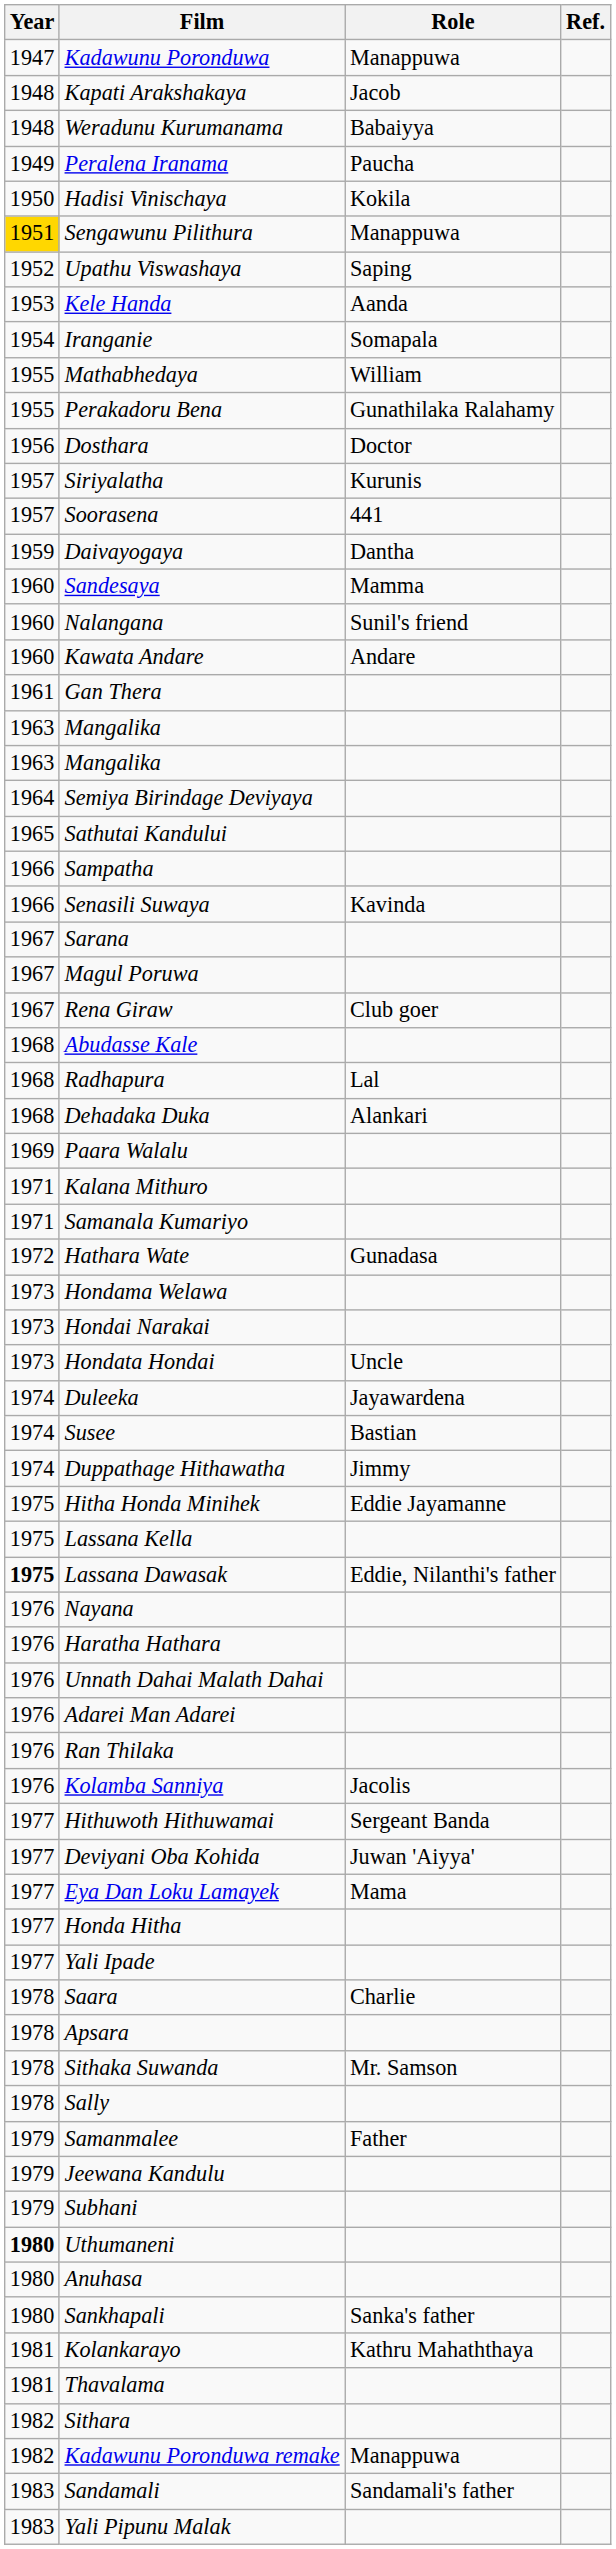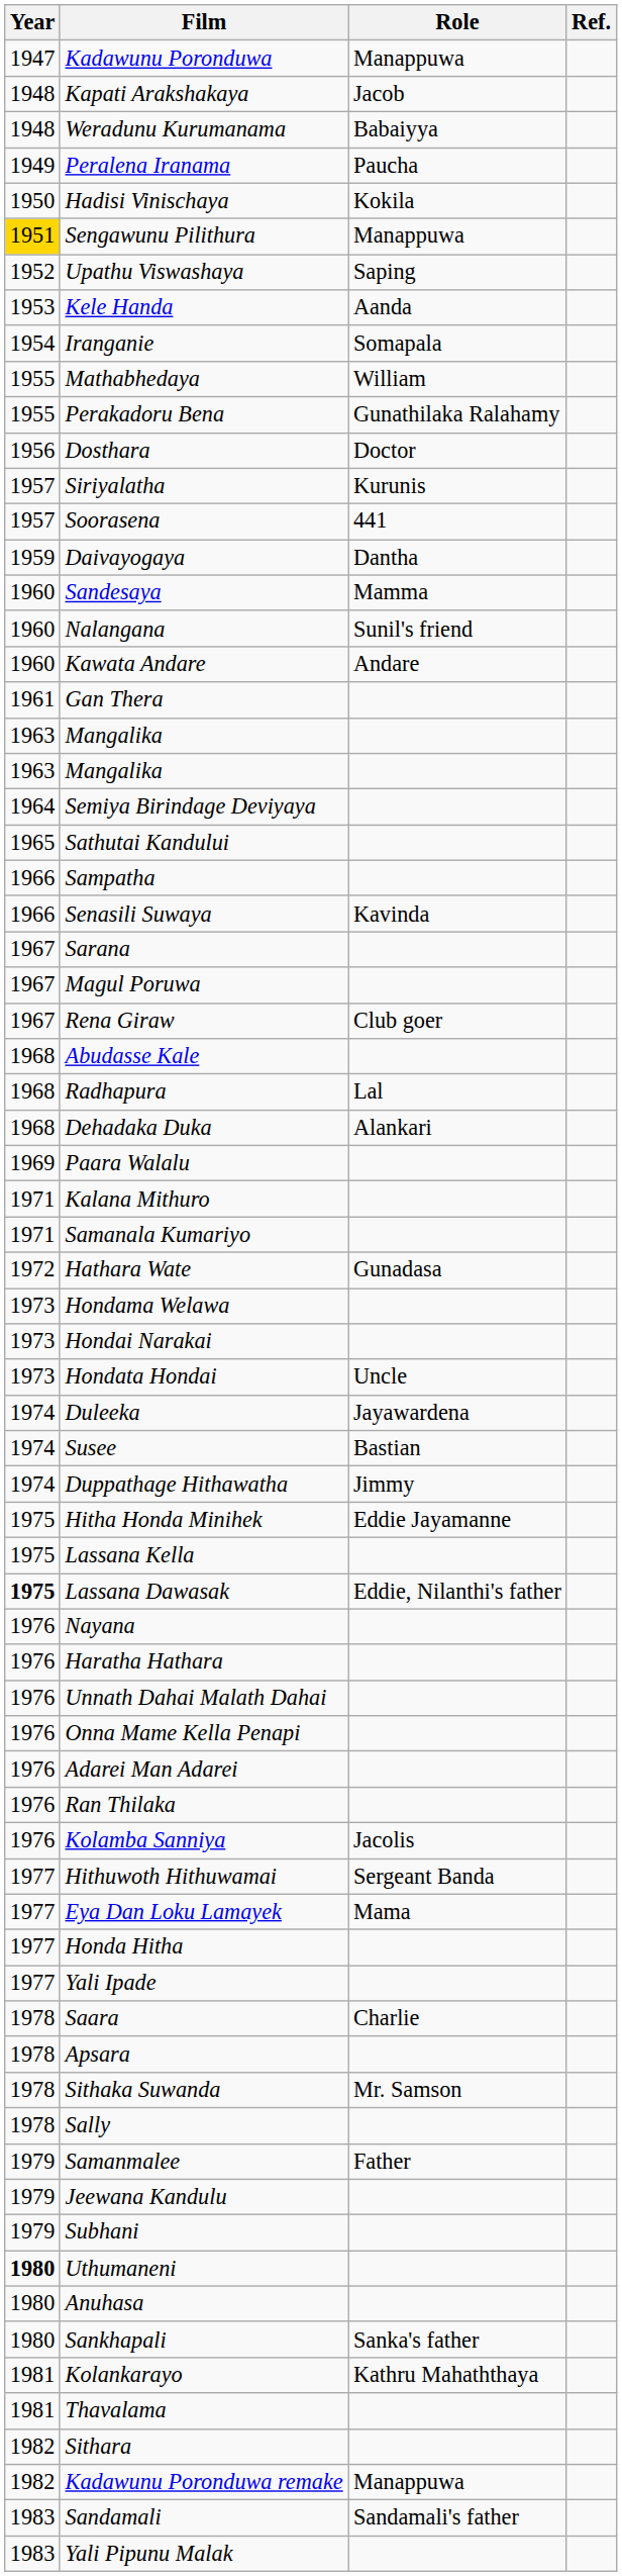 <table class="wikitable">
 <tr>
 <th>Year</th>
 <th>Film</th>
 <th>Role</th>
 <th>Ref.</th>
 </tr>
 <tr>
 <td>1947</td>
 <td><em><a href='#'>Kadawunu Poronduwa</a></em></td>
 <td>Manappuwa</td>
 <td></td>
 </tr>
 <tr>
 <td>1948</td>
 <td><em>Kapati Arakshakaya</em></td>
 <td>Jacob</td>
 <td></td>
 </tr>
 <tr>
 <td>1948</td>
 <td><em>Weradunu Kurumanama</em></td>
 <td>Babaiyya</td>
 <td></td>
 </tr>
 <tr>
 <td>1949</td>
 <td><em><a href='#'>Peralena Iranama</a></em></td>
 <td>Paucha</td>
 <td></td>
 </tr>
 <tr>
 <td>1950</td>
 <td><em>Hadisi Vinischaya</em></td>
 <td>Kokila</td>
 <td></td>
 </tr>
 <tr>
 <td style="background: gold;">1951</td>
 <td><em>Sengawunu Pilithura</em></td>
 <td>Manappuwa</td>
 <td></td>
 </tr>
 <tr>
 <td>1952</td>
 <td><em>Upathu Viswashaya</em></td>
 <td>Saping</td>
 <td></td>
 </tr>
 <tr>
 <td>1953</td>
 <td><em><a href='#'>Kele Handa</a></em></td>
 <td>Aanda</td>
 <td></td>
 </tr>
 <tr>
 <td>1954</td>
 <td><em>Iranganie</em></td>
 <td>Somapala</td>
 <td></td>
 </tr>
 <tr>
 <td>1955</td>
 <td><em>Mathabhedaya</em></td>
 <td>William</td>
 <td></td>
 </tr>
 <tr>
 <td>1955</td>
 <td><em>Perakadoru Bena</em></td>
 <td>Gunathilaka Ralahamy</td>
 <td></td>
 </tr>
 <tr>
 <td>1956</td>
 <td><em>Dosthara</em></td>
 <td>Doctor</td>
 <td></td>
 </tr>
 <tr>
 <td>1957</td>
 <td><em>Siriyalatha</em></td>
 <td>Kurunis</td>
 <td></td>
 </tr>
 <tr>
 <td>1957</td>
 <td><em>Soorasena</em></td>
 <td>441</td>
 <td></td>
 </tr>
 <tr>
 <td>1959</td>
 <td><em>Daivayogaya</em></td>
 <td>Dantha</td>
 <td></td>
 </tr>
 <tr>
 <td>1960</td>
 <td><em><a href='#'>Sandesaya</a></em></td>
 <td>Mamma</td>
 <td></td>
 </tr>
 <tr>
 <td>1960</td>
 <td><em>Nalangana</em></td>
 <td>Sunil's friend</td>
 <td></td>
 </tr>
 <tr>
 <td>1960</td>
 <td><em>Kawata Andare</em></td>
 <td>Andare</td>
 <td></td>
 </tr>
 <tr>
 <td>1961</td>
 <td><em>Gan Thera</em></td>
 <td></td>
 <td></td>
 </tr>
 <tr>
 <td>1963</td>
 <td><em>Mangalika</em></td>
 <td></td>
 <td></td>
 </tr>
 <tr>
 <td>1963</td>
 <td><em>Mangalika</em></td>
 <td></td>
 <td></td>
 </tr>
 <tr>
 <td>1964</td>
 <td><em>Semiya Birindage Deviyaya</em></td>
 <td></td>
 <td></td>
 </tr>
 <tr>
 <td>1965</td>
 <td><em>Sathutai Kandului</em></td>
 <td></td>
 <td></td>
 </tr>
 <tr>
 <td>1966</td>
 <td><em>Sampatha</em></td>
 <td></td>
 <td></td>
 </tr>
 <tr>
 <td>1966</td>
 <td><em>Senasili Suwaya</em></td>
 <td>Kavinda</td>
 <td></td>
 </tr>
 <tr>
 <td>1967</td>
 <td><em>Sarana</em></td>
 <td></td>
 <td></td>
 </tr>
 <tr>
 <td>1967</td>
 <td><em>Magul Poruwa</em></td>
 <td></td>
 <td></td>
 </tr>
 <tr>
 <td>1967</td>
 <td><em>Rena Giraw</em></td>
 <td>Club goer</td>
 <td></td>
 </tr>
 <tr>
 <td>1968</td>
 <td><em><a href='#'>Abudasse Kale</a></em></td>
 <td></td>
 <td></td>
 </tr>
 <tr>
 <td>1968</td>
 <td><em>Radhapura</em></td>
 <td>Lal</td>
 <td></td>
 </tr>
 <tr>
 <td>1968</td>
 <td><em>Dehadaka Duka</em></td>
 <td>Alankari</td>
 <td></td>
 </tr>
 <tr>
 <td>1969</td>
 <td><em>Paara Walalu</em></td>
 <td></td>
 <td></td>
 </tr>
 <tr>
 <td>1971</td>
 <td><em>Kalana Mithuro</em></td>
 <td></td>
 <td></td>
 </tr>
 <tr>
 <td>1971</td>
 <td><em>Samanala Kumariyo</em></td>
 <td></td>
 <td></td>
 </tr>
 <tr>
 <td>1972</td>
 <td><em>Hathara Wate</em></td>
 <td>Gunadasa</td>
 <td></td>
 </tr>
 <tr>
 <td>1973</td>
 <td><em>Hondama Welawa</em></td>
 <td></td>
 <td></td>
 </tr>
 <tr>
 <td>1973</td>
 <td><em>Hondai Narakai</em></td>
 <td></td>
 <td></td>
 </tr>
 <tr>
 <td>1973</td>
 <td><em>Hondata Hondai</em></td>
 <td>Uncle</td>
 <td></td>
 </tr>
 <tr>
 <td>1974</td>
 <td><em>Duleeka</em></td>
 <td>Jayawardena</td>
 <td></td>
 </tr>
 <tr>
 <td>1974</td>
 <td><em>Susee</em></td>
 <td>Bastian</td>
 <td></td>
 </tr>
 <tr>
 <td>1974</td>
 <td><em>Duppathage Hithawatha</em></td>
 <td>Jimmy</td>
 <td></td>
 </tr>
 <tr>
 <td>1975</td>
 <td><em>Hitha Honda Minihek</em></td>
 <td>Eddie Jayamanne</td>
 <td></td>
 </tr>
 <tr>
 <td>1975</td>
 <td><em>Lassana Kella</em></td>
 <td></td>
 <td></td>
 </tr>
 <tr>
 <td><strong>1975</strong></td>
 <td><em>Lassana Dawasak</em></td>
 <td>Eddie, Nilanthi's father</td>
 <td></td>
 </tr>
 <tr>
 <td>1976</td>
 <td><em>Nayana</em></td>
 <td></td>
 <td></td>
 </tr>
 <tr>
 <td>1976</td>
 <td><em>Haratha Hathara</em></td>
 <td></td>
 <td></td>
 </tr>
 <tr>
 <td>1976</td>
 <td><em>Unnath Dahai Malath Dahai</em></td>
 <td></td>
 <td></td>
 </tr>
 <tr>
 <td>1976</td>
+<td><em>Onna Mame Kella Penapi</em></td>
+<td></td>
+<td></td>
+</tr>
+<tr>
+<td>1976</td>
 <td><em>Adarei Man Adarei</em></td>
 <td></td>
 <td></td>
 </tr>
 <tr>
 <td>1976</td>
 <td><em>Ran Thilaka</em></td>
 <td></td>
 <td></td>
 </tr>
 <tr>
 <td>1976</td>
 <td><em><a href='#'>Kolamba Sanniya</a></em></td>
 <td>Jacolis</td>
 <td></td>
 </tr>
 <tr>
 <td>1977</td>
 <td><em>Hithuwoth Hithuwamai</em></td>
 <td>Sergeant Banda</td>
-<td></td>
-</tr>
-<tr>
-<td>1977</td>
-<td><em>Deviyani Oba Kohida</em></td>
-<td>Juwan 'Aiyya'</td>
 <td></td>
 </tr>
 <tr>
 <td>1977</td>
 <td><em><a href='#'>Eya Dan Loku Lamayek</a></em></td>
 <td>Mama</td>
 <td></td>
 </tr>
 <tr>
 <td>1977</td>
 <td><em>Honda Hitha</em></td>
 <td></td>
 <td></td>
 </tr>
 <tr>
 <td>1977</td>
 <td><em>Yali Ipade</em></td>
 <td></td>
 <td></td>
 </tr>
 <tr>
 <td>1978</td>
 <td><em>Saara</em></td>
 <td>Charlie</td>
 <td></td>
 </tr>
 <tr>
 <td>1978</td>
 <td><em>Apsara</em></td>
 <td></td>
 <td></td>
 </tr>
 <tr>
 <td>1978</td>
 <td><em>Sithaka Suwanda</em></td>
 <td>Mr. Samson</td>
 <td></td>
 </tr>
 <tr>
 <td>1978</td>
 <td><em>Sally</em></td>
 <td></td>
 <td></td>
 </tr>
 <tr>
 <td>1979</td>
 <td><em>Samanmalee</em></td>
 <td>Father</td>
 <td></td>
 </tr>
 <tr>
 <td>1979</td>
 <td><em>Jeewana Kandulu</em></td>
 <td></td>
 <td></td>
 </tr>
 <tr>
 <td>1979</td>
 <td><em>Subhani</em></td>
 <td></td>
 <td></td>
 </tr>
 <tr>
 <td><strong>1980</strong></td>
 <td><em>Uthumaneni</em></td>
 <td></td>
 <td></td>
 </tr>
 <tr>
 <td>1980</td>
 <td><em>Anuhasa</em></td>
 <td></td>
 <td></td>
 </tr>
 <tr>
 <td>1980</td>
 <td><em>Sankhapali</em></td>
 <td>Sanka's father</td>
 <td></td>
 </tr>
 <tr>
 <td>1981</td>
 <td><em>Kolankarayo</em></td>
 <td>Kathru Mahaththaya</td>
 <td></td>
 </tr>
 <tr>
 <td>1981</td>
 <td><em>Thavalama</em></td>
 <td></td>
 <td></td>
 </tr>
 <tr>
 <td>1982</td>
 <td><em>Sithara</em></td>
 <td></td>
 <td></td>
 </tr>
 <tr>
 <td>1982</td>
 <td><em><a href='#'>Kadawunu Poronduwa remake</a></em></td>
 <td>Manappuwa</td>
 <td></td>
 </tr>
 <tr>
 <td>1983</td>
 <td><em>Sandamali</em></td>
 <td>Sandamali's father</td>
 <td></td>
 </tr>
 <tr>
 <td>1983</td>
 <td><em>Yali Pipunu Malak</em></td>
 <td></td>
 <td></td>
 </tr>
 </table>
